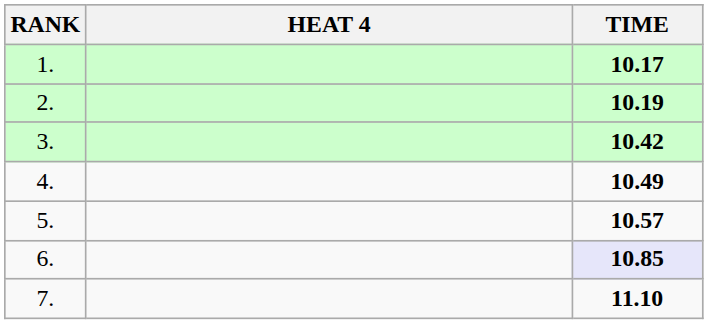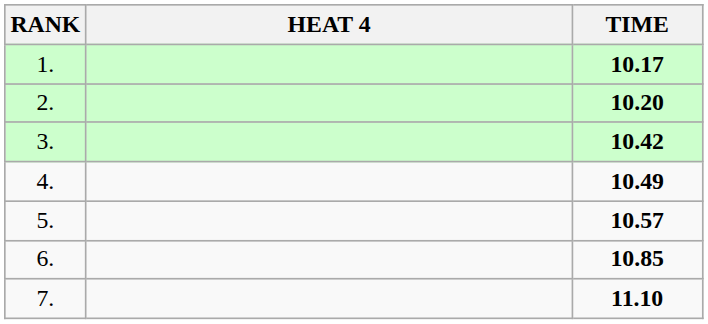 <table class="wikitable" style="border-collapse: collapse; font-size: 90%;">
 <tr>
 <th>RANK</th>
 <th style="width: 20em">HEAT 4</th>
 <th style="width: 5em">TIME</th>
 </tr>
 <tr style="background:#ccffcc;">
 <td align="center">1.</td>
 <td></td>
 <td align="center"><strong>10.17</strong></td>
 </tr>
 <tr style="background:#ccffcc;">
 <td align="center">2.</td>
 <td></td>
-<td align="center"><strong>10.19</strong></td>
+<td align="center"><strong>10.20</strong></td>
 </tr>
 <tr style="background:#ccffcc;">
 <td align="center">3.</td>
 <td></td>
 <td align="center"><strong>10.42</strong></td>
 </tr>
 <tr>
 <td align="center">4.</td>
 <td></td>
 <td align="center"><strong>10.49</strong></td>
 </tr>
 <tr>
 <td align="center">5.</td>
 <td></td>
 <td align="center"><strong>10.57</strong></td>
 </tr>
 <tr>
 <td align="center">6.</td>
 <td></td>
-<td align="center" style="background: lavender;"><strong>10.85</strong></td>
+<td align="center"><strong>10.85</strong></td>
 </tr>
 <tr>
 <td align="center">7.</td>
 <td></td>
 <td align="center"><strong>11.10</strong></td>
 </tr>
 </table>
